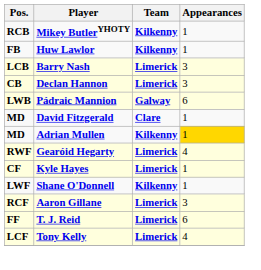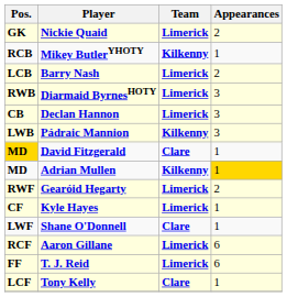 <table class="wikitable">
 <tr>
 <th>Pos.</th>
 <th>Player</th>
 <th>Team</th>
 <th>Appearances</th>
 </tr>
+<tr bgcolor=#FFFFDD>
+<td><strong>GK</strong></td>
+<td> <strong><a href='#'>Nickie Quaid</a></strong></td>
+<td><strong><a href='#'>Limerick</a></strong></td>
+<td>2</td>
+</tr>
 <tr>
 <td><strong>RCB</strong></td>
 <td> <strong><a href='#'>Mikey Butler</a><sup>YHOTY</sup></strong></td>
 <td><strong><a href='#'>Kilkenny</a></strong></td>
 <td>1</td>
 </tr>
-<tr>
-<td><strong>FB</strong></td>
-<td> <strong><a href='#'>Huw Lawlor</a></strong></td>
-<td><strong><a href='#'>Kilkenny</a></strong></td>
-<td>1</td>
-</tr>
 <tr bgcolor=#FFFFDD>
 <td><strong>LCB</strong></td>
 <td> <strong><a href='#'>Barry Nash</a></strong></td>
+<td><strong><a href='#'>Limerick</a></strong></td>
+<td>2</td>
+</tr>
+<tr bgcolor=#FFFFDD>
+<td><strong>RWB</strong></td>
+<td> <strong><a href='#'>Diarmaid Byrnes</a><sup>HOTY</sup></strong></td>
 <td><strong><a href='#'>Limerick</a></strong></td>
 <td>3</td>
 </tr>
 <tr bgcolor=#FFFFDD>
 <td><strong>CB</strong></td>
 <td> <strong><a href='#'>Declan Hannon</a></strong></td>
 <td><strong><a href='#'>Limerick</a></strong></td>
 <td>3</td>
 </tr>
 <tr bgcolor=#FFFFDD>
 <td><strong>LWB</strong></td>
 <td> <strong><a href='#'>Pádraic Mannion</a></strong></td>
-<td><strong><a href='#'>Galway</a></strong></td>
-<td>6</td>
+<td><strong><a href='#'>Kilkenny</a></strong></td>
+<td>3</td>
 </tr>
 <tr>
-<td><strong>MD</strong></td>
+<td style="background: gold;"><strong>MD</strong></td>
 <td> <strong><a href='#'>David Fitzgerald</a></strong></td>
 <td><strong><a href='#'>Clare</a></strong></td>
 <td>1</td>
 </tr>
 <tr>
 <td><strong>MD</strong></td>
 <td> <strong><a href='#'>Adrian Mullen</a></strong></td>
 <td><strong><a href='#'>Kilkenny</a></strong></td>
 <td style="background: gold;">1</td>
 </tr>
 <tr bgcolor=#FFFFDD>
 <td><strong>RWF</strong></td>
 <td> <strong><a href='#'>Gearóid Hegarty</a></strong></td>
 <td><strong><a href='#'>Limerick</a></strong></td>
-<td>4</td>
+<td>2</td>
 </tr>
 <tr bgcolor=#FFFFDD>
 <td><strong>CF</strong></td>
 <td> <strong><a href='#'>Kyle Hayes</a></strong></td>
 <td><strong><a href='#'>Limerick</a></strong></td>
 <td>1</td>
 </tr>
 <tr>
 <td><strong>LWF</strong></td>
 <td> <strong><a href='#'>Shane O'Donnell</a></strong></td>
-<td><strong><a href='#'>Kilkenny</a></strong></td>
+<td><strong><a href='#'>Clare</a></strong></td>
 <td>1</td>
 </tr>
 <tr bgcolor=#FFFFDD>
 <td><strong>RCF</strong></td>
 <td> <strong><a href='#'>Aaron Gillane</a></strong></td>
 <td><strong><a href='#'>Limerick</a></strong></td>
-<td>3</td>
+<td>6</td>
 </tr>
 <tr bgcolor=#FFFFDD>
 <td><strong>FF</strong></td>
 <td> <strong><a href='#'>T. J. Reid</a></strong></td>
 <td><strong><a href='#'>Limerick</a></strong></td>
 <td>6</td>
 </tr>
 <tr bgcolor=#FFFFDD>
 <td><strong>LCF</strong></td>
 <td> <strong><a href='#'>Tony Kelly</a></strong></td>
-<td><strong><a href='#'>Limerick</a></strong></td>
-<td>4</td>
+<td><strong><a href='#'>Clare</a></strong></td>
+<td>1</td>
 </tr>
 <tr>
 </tr>
 </table>
